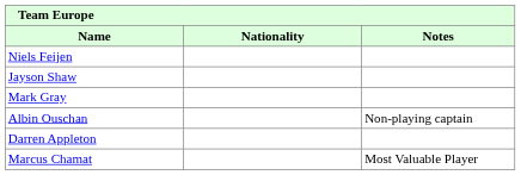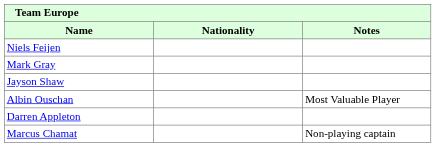 <table border="1" cellpadding="3" width="70%" style="border-collapse: collapse;">
 <tr bgcolor="#ddffdd">
 <td colspan=3>   <strong>Team Europe</strong></td>
 </tr>
 <tr bgcolor="#ddffdd">
 <th width=35%>Name</th>
 <th width=35%>Nationality</th>
 <th width=30%>Notes</th>
 </tr>
 <tr>
 <td><a href='#'>Niels Feijen</a></td>
 <td></td>
 <td></td>
 </tr>
 <tr>
-<td><a href='#'>Jayson Shaw</a></td>
+<td><a href='#'>Mark Gray</a></td>
 <td></td>
 <td></td>
 </tr>
 <tr>
-<td><a href='#'>Mark Gray</a></td>
+<td><a href='#'>Jayson Shaw</a></td>
 <td></td>
 <td></td>
 </tr>
 <tr>
 <td><a href='#'>Albin Ouschan</a></td>
 <td></td>
-<td>Non-playing captain</td>
+<td>Most Valuable Player</td>
 </tr>
 <tr>
 <td><a href='#'>Darren Appleton</a></td>
 <td></td>
 <td></td>
 </tr>
 <tr>
 <td><a href='#'>Marcus Chamat</a></td>
 <td></td>
-<td>Most Valuable Player</td>
+<td>Non-playing captain</td>
 </tr>
 </table>
